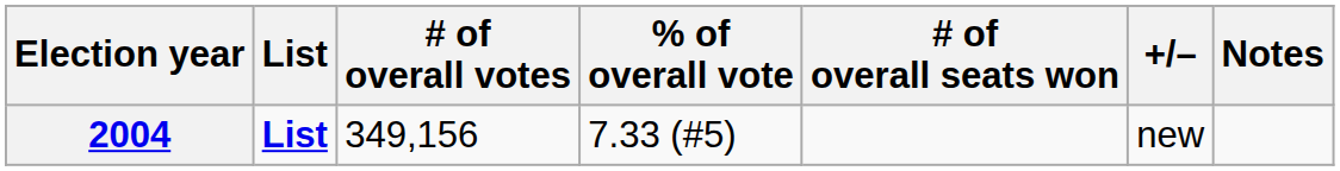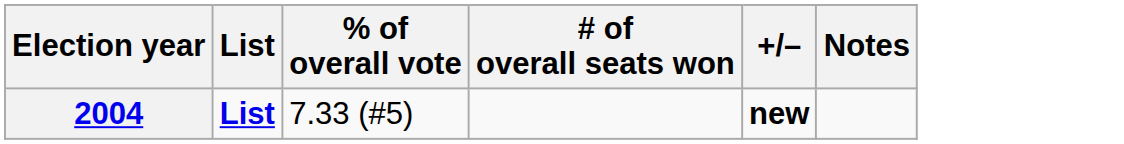 <table class=wikitable>
 <tr>
 <th>Election year</th>
 <th>List</th>
-<th># of<br>overall votes</th>
 <th>% of<br>overall vote</th>
 <th># of<br>overall seats won</th>
 <th>+/–</th>
 <th>Notes</th>
 </tr>
 <tr>
 <th><a href='#'>2004</a></th>
 <td><strong><a href='#'>List</a></strong></td>
-<td>349,156</td>
 <td>7.33 (#5)</td>
 <td></td>
-<td>new</td>
+<td><strong>new</strong></td>
 <td></td>
 </tr>
 </table>
